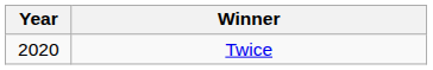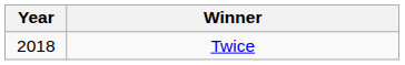 <table class="wikitable" style="text-align: center">
 <tr>
 <th width="50">Year</th>
 <th width="300">Winner</th>
 </tr>
 <tr>
-<td>2020</td>
+<td>2018</td>
 <td><a href='#'>Twice</a></td>
 </tr>
 </table>
